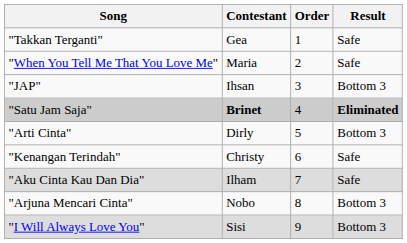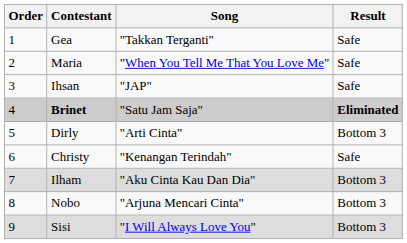 <table border="8" cellpadding="4" cellspacing="0" style="margin:  1em 1em 1em 0; background: #f9f9f9; border: 1px #aaa  solid; border-collapse: collapse; font-size: 90%;">
 <tr style="background:#f2f2f2;">
+<th>Order</th>
+<th>Contestant</th>
 <th>Song </th>
-<th>Contestant</th>
-<th>Order</th>
 <th>Result</th>
 </tr>
 <tr>
+<td>1</td>
+<td>Gea</td>
 <td>"Takkan Terganti"</td>
-<td>Gea</td>
-<td>1</td>
 <td>Safe</td>
 </tr>
 <tr>
+<td>2</td>
+<td>Maria</td>
 <td>"<a href='#'>When You Tell Me That You Love Me</a>" </td>
-<td>Maria</td>
-<td>2</td>
 <td>Safe</td>
 </tr>
 <tr>
+<td>3</td>
+<td>Ihsan</td>
 <td>"JAP" </td>
-<td>Ihsan</td>
-<td>3</td>
-<td>Bottom 3</td>
+<td>Safe</td>
 </tr>
 <tr style="background:#ccc;">
+<td>4</td>
+<td><strong>Brinet</strong></td>
 <td>"Satu Jam Saja" </td>
-<td><strong>Brinet</strong></td>
-<td>4</td>
 <td><strong>Eliminated</strong></td>
 </tr>
 <tr>
+<td>5</td>
+<td>Dirly</td>
 <td>"Arti Cinta" </td>
-<td>Dirly</td>
-<td>5</td>
 <td>Bottom 3</td>
 </tr>
 <tr>
+<td>6</td>
+<td>Christy</td>
 <td>"Kenangan Terindah" </td>
-<td>Christy</td>
-<td>6</td>
 <td>Safe</td>
 </tr>
 <tr style="background:#ddd;">
+<td>7</td>
+<td>Ilham</td>
 <td>"Aku Cinta Kau Dan Dia"</td>
-<td>Ilham</td>
-<td>7</td>
-<td>Safe</td>
+<td>Bottom 3</td>
 </tr>
 <tr>
+<td>8</td>
+<td>Nobo</td>
 <td>"Arjuna Mencari Cinta"</td>
-<td>Nobo</td>
-<td>8</td>
 <td>Bottom 3</td>
 </tr>
 <tr style="background:#ddd;">
+<td>9</td>
+<td>Sisi</td>
 <td>"<a href='#'>I Will Always Love You</a>"</td>
-<td>Sisi</td>
-<td>9</td>
 <td>Bottom 3</td>
 </tr>
 </table>
